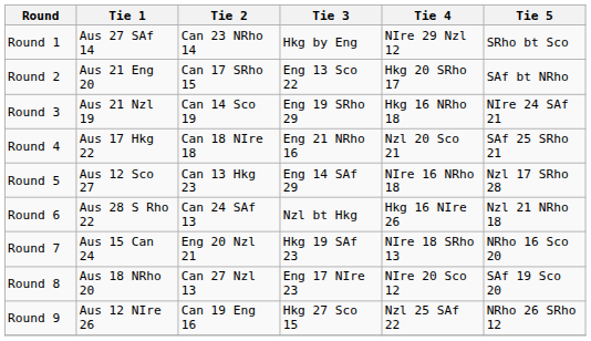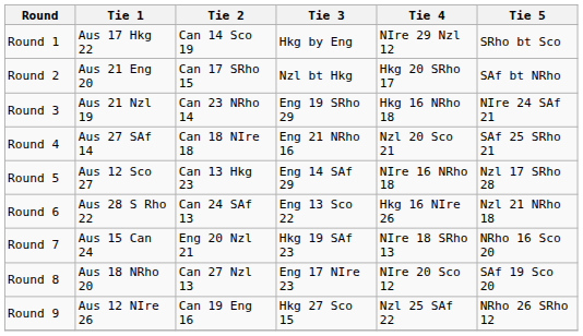 <table class="wikitable" style="font-size: 100%">
 <tr>
 <th width=90>Round</th>
 <th width=150>Tie 1</th>
 <th width=150>Tie 2</th>
 <th width=150>Tie 3</th>
 <th width=150>Tie 4</th>
 <th width=150>Tie 5</th>
 </tr>
 <tr>
 <td>Round 1</td>
-<td>Aus 27 SAf 14</td>
-<td>Can 23 NRho 14</td>
+<td>Aus 17 Hkg 22</td>
+<td>Can 14 Sco 19</td>
 <td>Hkg by Eng</td>
 <td>NIre 29 Nzl 12</td>
 <td>SRho bt Sco</td>
 </tr>
 <tr>
 <td>Round 2</td>
 <td>Aus 21 Eng 20</td>
 <td>Can 17 SRho 15</td>
-<td>Eng 13 Sco 22</td>
+<td>Nzl bt Hkg</td>
 <td>Hkg 20 SRho 17</td>
 <td>SAf bt NRho</td>
 </tr>
 <tr>
 <td>Round 3</td>
 <td>Aus 21 Nzl 19</td>
-<td>Can 14 Sco 19</td>
+<td>Can 23 NRho 14</td>
 <td>Eng 19 SRho 29</td>
 <td>Hkg 16 NRho 18</td>
 <td>NIre 24 SAf 21</td>
 </tr>
 <tr>
 <td>Round 4</td>
-<td>Aus 17 Hkg 22</td>
+<td>Aus 27 SAf 14</td>
 <td>Can 18 NIre 18</td>
 <td>Eng 21 NRho 16</td>
 <td>Nzl 20 Sco 21</td>
 <td>SAf 25 SRho 21</td>
 </tr>
 <tr>
 <td>Round 5</td>
 <td>Aus 12 Sco 27</td>
 <td>Can 13 Hkg 23</td>
 <td>Eng 14 SAf 29</td>
 <td>NIre 16 NRho 18</td>
 <td>Nzl 17 SRho 28</td>
 </tr>
 <tr>
 <td>Round 6</td>
 <td>Aus 28 S Rho 22</td>
 <td>Can 24 SAf 13</td>
-<td>Nzl bt Hkg</td>
+<td>Eng 13 Sco 22</td>
 <td>Hkg 16 NIre 26</td>
 <td>Nzl 21 NRho 18</td>
 </tr>
 <tr>
 <td>Round 7</td>
 <td>Aus 15 Can 24</td>
 <td>Eng 20 Nzl 21</td>
 <td>Hkg 19 SAf 23</td>
 <td>NIre 18 SRho 13</td>
 <td>NRho 16 Sco 20</td>
 </tr>
 <tr>
 <td>Round 8</td>
 <td>Aus 18 NRho 20</td>
 <td>Can 27 Nzl 13</td>
 <td>Eng 17 NIre 23</td>
 <td>NIre 20 Sco 12</td>
 <td>SAf 19 Sco 20</td>
 </tr>
 <tr>
 <td>Round 9</td>
 <td>Aus 12 NIre 26</td>
 <td>Can 19 Eng 16</td>
 <td>Hkg 27 Sco 15</td>
 <td>Nzl 25 SAf 22</td>
 <td>NRho 26 SRho 12</td>
 </tr>
 <tr>
 </tr>
 </table>
